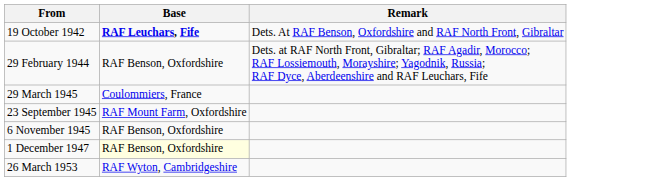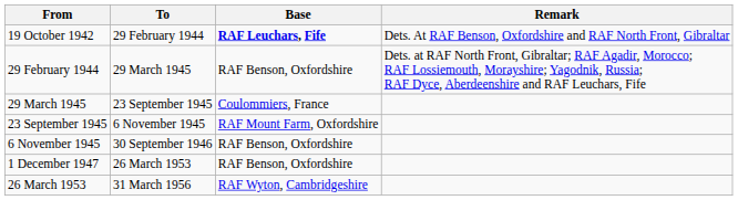 <table class="wikitable">
 <tr>
 <th>From</th>
+<th>To</th>
 <th>Base</th>
 <th>Remark</th>
 </tr>
 <tr>
 <td>19 October 1942</td>
+<td>29 February 1944</td>
 <td><strong><a href='#'>RAF Leuchars</a>, <a href='#'>Fife</a></strong></td>
 <td>Dets. At <a href='#'>RAF Benson</a>, <a href='#'>Oxfordshire</a> and <a href='#'>RAF North Front</a>, <a href='#'>Gibraltar</a></td>
 </tr>
 <tr>
 <td>29 February 1944</td>
+<td>29 March 1945</td>
 <td>RAF Benson, Oxfordshire</td>
 <td>Dets. at RAF North Front, Gibraltar; <a href='#'>RAF Agadir</a>, <a href='#'>Morocco</a>;<br> <a href='#'>RAF Lossiemouth</a>, <a href='#'>Morayshire</a>; <a href='#'>Yagodnik</a>, <a href='#'>Russia</a>;<br> <a href='#'>RAF Dyce</a>, <a href='#'>Aberdeenshire</a> and RAF Leuchars, Fife</td>
 </tr>
 <tr>
 <td>29 March 1945</td>
+<td>23 September 1945</td>
 <td><a href='#'>Coulommiers</a>, France</td>
 <td></td>
 </tr>
 <tr>
 <td>23 September 1945</td>
+<td>6 November 1945</td>
 <td><a href='#'>RAF Mount Farm</a>, Oxfordshire</td>
 <td></td>
 </tr>
 <tr>
 <td>6 November 1945</td>
+<td>30 September 1946</td>
 <td>RAF Benson, Oxfordshire</td>
 <td></td>
 </tr>
 <tr>
 <td>1 December 1947</td>
-<td style="background: lightyellow;">RAF Benson, Oxfordshire</td>
+<td>26 March 1953</td>
+<td>RAF Benson, Oxfordshire</td>
 <td></td>
 </tr>
 <tr>
 <td>26 March 1953</td>
+<td>31 March 1956</td>
 <td><a href='#'>RAF Wyton</a>, <a href='#'>Cambridgeshire</a></td>
 <td></td>
 </tr>
 </table>
